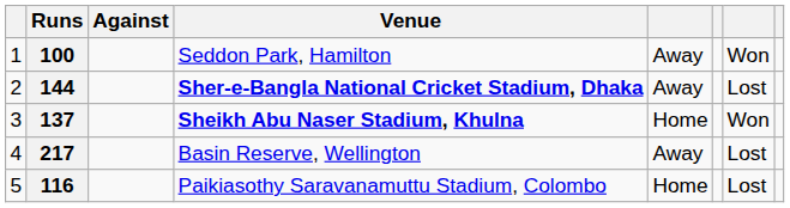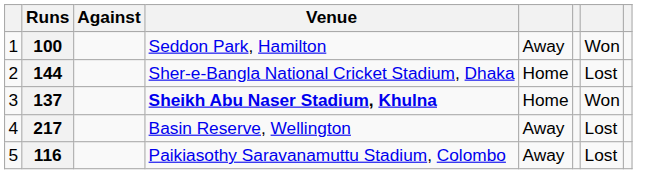 <table class="wikitable">
 <tr>
 <th></th>
 <th>Runs</th>
 <th>Against</th>
 <th>Venue</th>
 <th></th>
 <th></th>
 <th></th>
 <th></th>
 </tr>
 <tr>
 <td>1</td>
 <th>100</th>
 <td></td>
 <td><a href='#'>Seddon Park</a>, <a href='#'>Hamilton</a></td>
 <td>Away</td>
 <td></td>
 <td>Won</td>
 <td></td>
 </tr>
 <tr>
 <td>2</td>
 <th>144</th>
 <td></td>
-<td><strong><a href='#'>Sher-e-Bangla National Cricket Stadium</a>, <a href='#'>Dhaka</a></strong></td>
-<td>Away</td>
+<td><a href='#'>Sher-e-Bangla National Cricket Stadium</a>, <a href='#'>Dhaka</a></td>
+<td>Home</td>
 <td></td>
 <td>Lost</td>
 <td></td>
 </tr>
 <tr>
 <td>3</td>
 <th>137</th>
 <td></td>
 <td><strong><a href='#'>Sheikh Abu Naser Stadium</a>, <a href='#'>Khulna</a></strong></td>
 <td>Home</td>
 <td></td>
 <td>Won</td>
 <td></td>
 </tr>
 <tr>
 <td>4</td>
 <th>217</th>
 <td></td>
 <td><a href='#'>Basin Reserve</a>, <a href='#'>Wellington</a></td>
 <td>Away</td>
 <td></td>
 <td>Lost</td>
 <td></td>
 </tr>
 <tr>
 <td>5</td>
 <th>116</th>
 <td></td>
 <td><a href='#'>Paikiasothy Saravanamuttu Stadium</a>, <a href='#'>Colombo</a></td>
-<td>Home</td>
+<td>Away</td>
 <td></td>
 <td>Lost</td>
 <td></td>
 </tr>
 </table>
